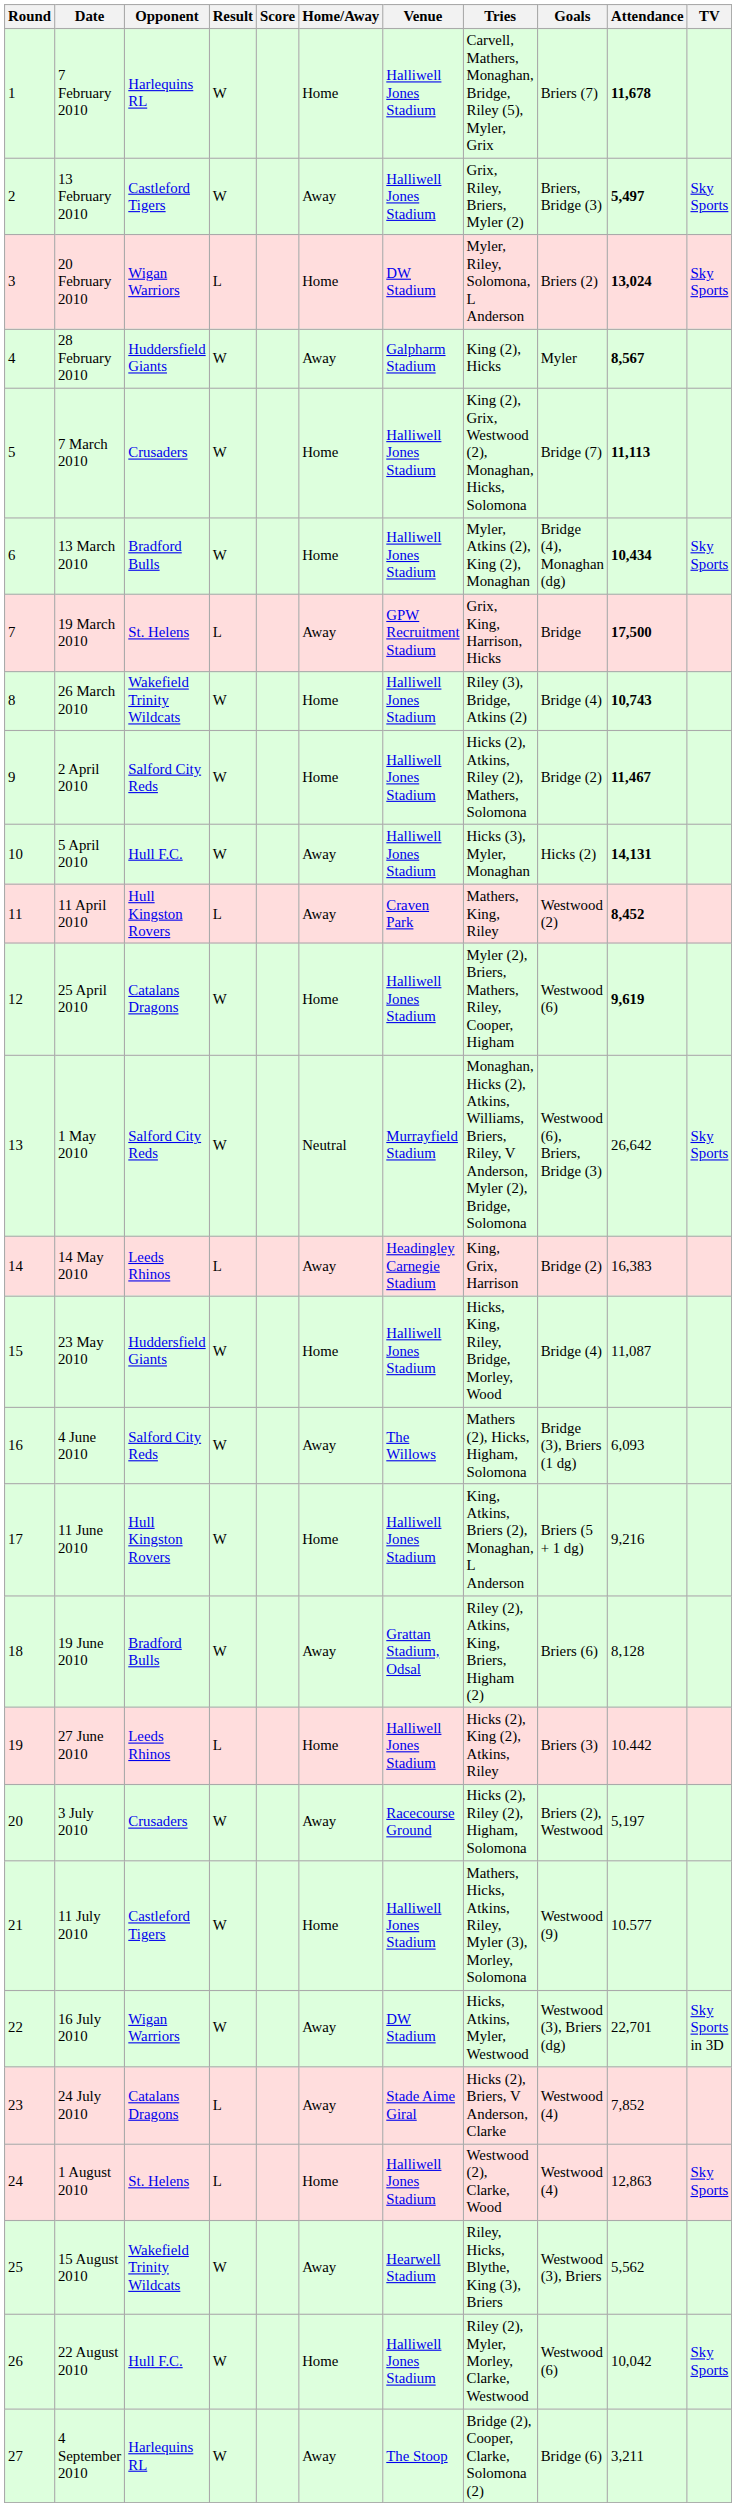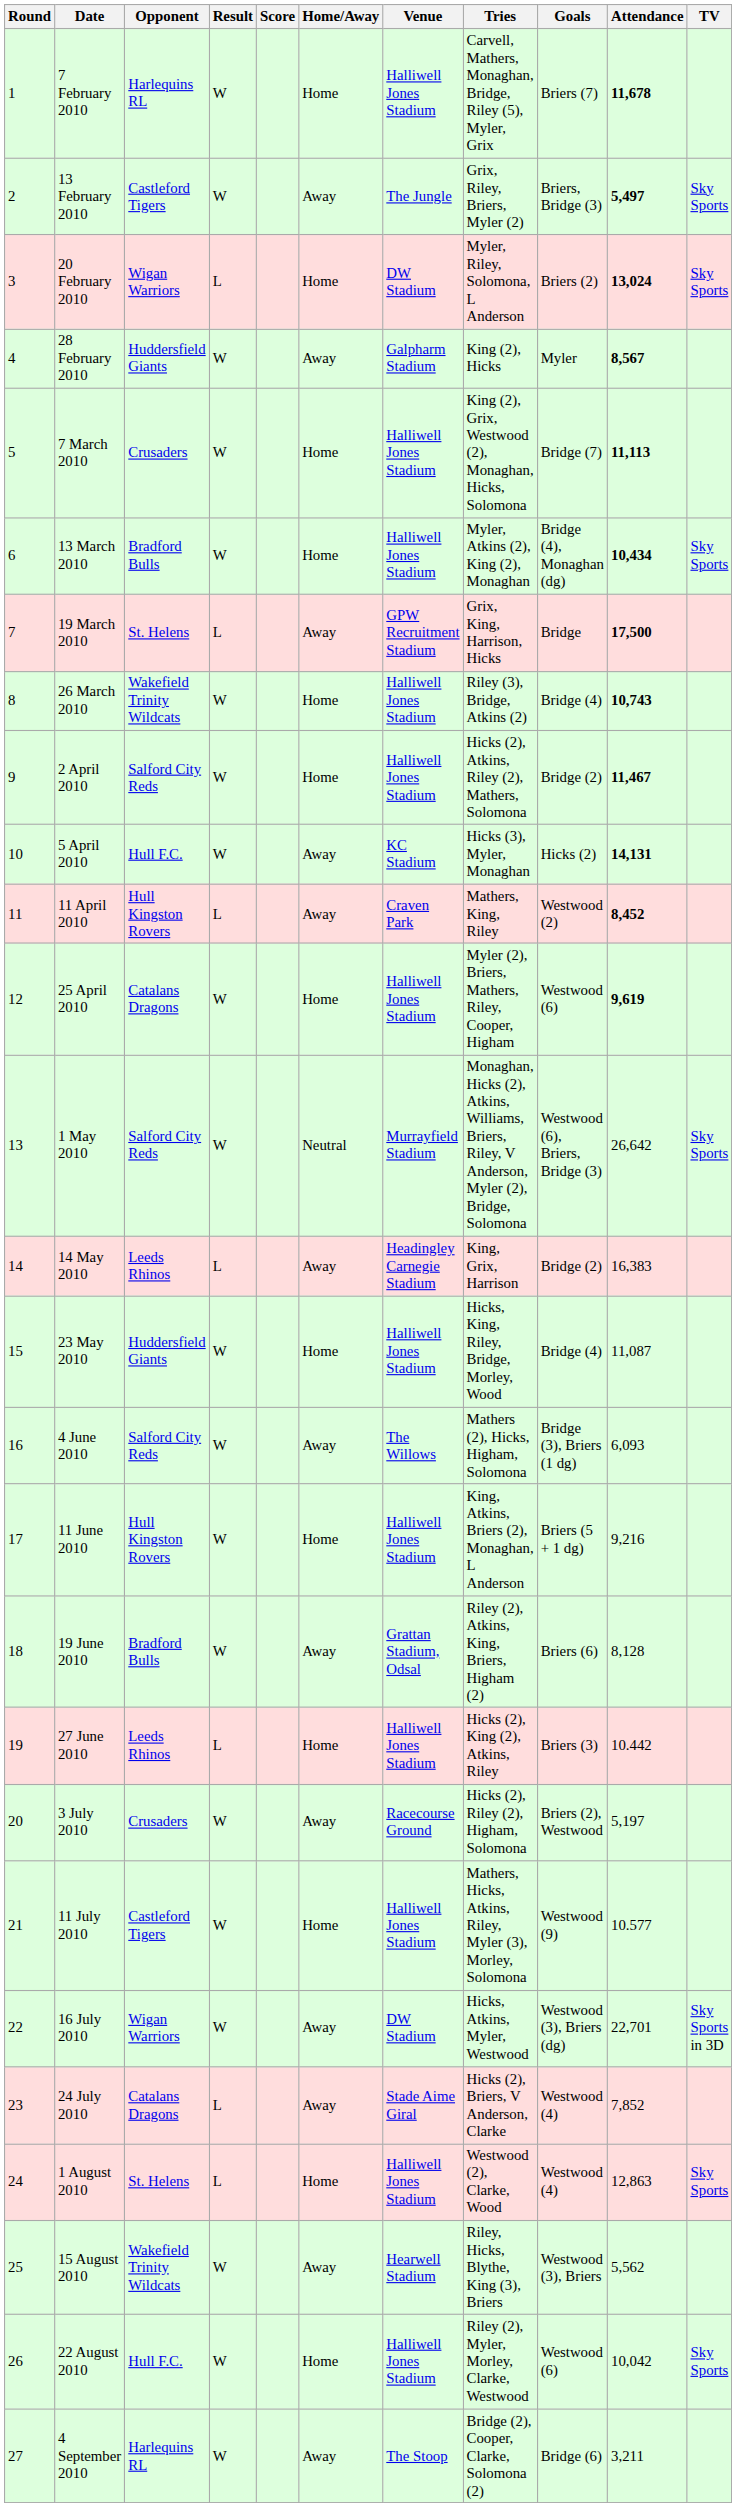 <table class="wikitable" style="font-size:85%;" width="100%">
 <tr>
 <th>Round</th>
 <th>Date</th>
 <th>Opponent</th>
 <th>Result</th>
 <th width=5%>Score</th>
 <th>Home/Away</th>
 <th>Venue</th>
 <th>Tries</th>
 <th>Goals</th>
 <th>Attendance</th>
 <th>TV</th>
 </tr>
 <tr bgcolor="#ddffdd">
 <td>1</td>
 <td>7 February 2010</td>
 <td> <a href='#'>Harlequins RL</a></td>
 <td>W</td>
 <td></td>
 <td>Home</td>
 <td><a href='#'>Halliwell Jones Stadium</a></td>
 <td>Carvell, Mathers, Monaghan, Bridge, Riley (5), Myler, Grix</td>
 <td>Briers (7)</td>
 <td><strong>11,678</strong></td>
 <td></td>
 </tr>
 <tr bgcolor="#ddffdd">
 <td>2</td>
 <td>13 February 2010</td>
 <td> <a href='#'>Castleford Tigers</a></td>
 <td>W</td>
 <td></td>
 <td>Away</td>
-<td><a href='#'>Halliwell Jones Stadium</a></td>
+<td><a href='#'>The Jungle</a></td>
 <td>Grix, Riley, Briers, Myler (2)</td>
 <td>Briers, Bridge (3)</td>
 <td><strong>5,497</strong></td>
 <td><a href='#'>Sky Sports</a></td>
 </tr>
 <tr bgcolor="#ffdddd">
 <td>3</td>
 <td>20 February 2010</td>
 <td> <a href='#'>Wigan Warriors</a></td>
 <td>L</td>
 <td></td>
 <td>Home</td>
 <td><a href='#'>DW Stadium</a></td>
 <td>Myler, Riley, Solomona, L Anderson</td>
 <td>Briers (2)</td>
 <td><strong>13,024</strong></td>
 <td><a href='#'>Sky Sports</a></td>
 </tr>
 <tr bgcolor="#ddffdd">
 <td>4</td>
 <td>28 February 2010</td>
 <td> <a href='#'>Huddersfield Giants</a></td>
 <td>W</td>
 <td></td>
 <td>Away</td>
 <td><a href='#'>Galpharm Stadium</a></td>
 <td>King (2), Hicks</td>
 <td>Myler</td>
 <td><strong>8,567</strong></td>
 <td></td>
 </tr>
 <tr bgcolor="#ddffdd">
 <td>5</td>
 <td>7 March 2010</td>
 <td> <a href='#'>Crusaders</a></td>
 <td>W</td>
 <td></td>
 <td>Home</td>
 <td><a href='#'>Halliwell Jones Stadium</a></td>
 <td>King (2), Grix, Westwood (2), Monaghan, Hicks, Solomona</td>
 <td>Bridge (7)</td>
 <td><strong>11,113</strong></td>
 <td></td>
 </tr>
 <tr bgcolor="#ddffdd">
 <td>6</td>
 <td>13 March 2010</td>
 <td> <a href='#'>Bradford Bulls</a></td>
 <td>W</td>
 <td></td>
 <td>Home</td>
 <td><a href='#'>Halliwell Jones Stadium</a></td>
 <td>Myler, Atkins (2), King (2), Monaghan</td>
 <td>Bridge (4), Monaghan (dg)</td>
 <td><strong>10,434</strong></td>
 <td><a href='#'>Sky Sports</a></td>
 </tr>
 <tr bgcolor="#ffdddd">
 <td>7</td>
 <td>19 March 2010</td>
 <td> <a href='#'>St. Helens</a></td>
 <td>L</td>
 <td></td>
 <td>Away</td>
 <td><a href='#'>GPW Recruitment Stadium</a></td>
 <td>Grix, King, Harrison, Hicks</td>
 <td>Bridge</td>
 <td><strong>17,500</strong></td>
 <td></td>
 </tr>
 <tr bgcolor="#ddffdd">
 <td>8</td>
 <td>26 March 2010</td>
 <td> <a href='#'>Wakefield Trinity Wildcats</a></td>
 <td>W</td>
 <td></td>
 <td>Home</td>
 <td><a href='#'>Halliwell Jones Stadium</a></td>
 <td>Riley (3), Bridge, Atkins (2)</td>
 <td>Bridge (4)</td>
 <td><strong>10,743</strong></td>
 <td></td>
 </tr>
 <tr bgcolor="#ddffdd">
 <td>9</td>
 <td>2 April 2010</td>
 <td> <a href='#'>Salford City Reds</a></td>
 <td>W</td>
 <td></td>
 <td>Home</td>
 <td><a href='#'>Halliwell Jones Stadium</a></td>
 <td>Hicks (2), Atkins, Riley (2), Mathers, Solomona</td>
 <td>Bridge (2)</td>
 <td><strong>11,467</strong></td>
 <td></td>
 </tr>
 <tr bgcolor="#ddffdd">
 <td>10</td>
 <td>5 April 2010</td>
 <td> <a href='#'>Hull F.C.</a></td>
 <td>W</td>
 <td></td>
 <td>Away</td>
-<td><a href='#'>Halliwell Jones Stadium</a></td>
+<td><a href='#'>KC Stadium</a></td>
 <td>Hicks (3), Myler, Monaghan</td>
 <td>Hicks (2)</td>
 <td><strong>14,131</strong></td>
 <td></td>
 </tr>
 <tr bgcolor="#ffdddd">
 <td>11</td>
 <td>11 April 2010</td>
 <td> <a href='#'>Hull Kingston Rovers</a></td>
 <td>L</td>
 <td></td>
 <td>Away</td>
 <td><a href='#'>Craven Park</a></td>
 <td>Mathers, King, Riley</td>
 <td>Westwood (2)</td>
 <td><strong>8,452</strong></td>
 <td></td>
 </tr>
 <tr bgcolor="#ddffdd">
 <td>12</td>
 <td>25 April 2010</td>
 <td> <a href='#'>Catalans Dragons</a></td>
 <td>W</td>
 <td></td>
 <td>Home</td>
 <td><a href='#'>Halliwell Jones Stadium</a></td>
 <td>Myler (2), Briers, Mathers, Riley, Cooper, Higham</td>
 <td>Westwood (6)</td>
 <td><strong>9,619</strong></td>
 <td></td>
 </tr>
 <tr bgcolor="#ddffdd">
 <td>13</td>
 <td>1 May 2010</td>
 <td> <a href='#'>Salford City Reds</a></td>
 <td>W</td>
 <td></td>
 <td>Neutral</td>
 <td><a href='#'>Murrayfield Stadium</a></td>
 <td>Monaghan, Hicks (2), Atkins, Williams, Briers, Riley, V Anderson, Myler (2), Bridge, Solomona</td>
 <td>Westwood (6), Briers, Bridge (3)</td>
 <td>26,642</td>
 <td><a href='#'>Sky Sports</a></td>
 </tr>
 <tr bgcolor="ffdddd">
 <td>14</td>
 <td>14 May 2010</td>
 <td> <a href='#'>Leeds Rhinos</a></td>
 <td>L</td>
 <td></td>
 <td>Away</td>
 <td><a href='#'>Headingley Carnegie Stadium</a></td>
 <td>King, Grix, Harrison</td>
 <td>Bridge (2)</td>
 <td>16,383</td>
 <td></td>
 </tr>
 <tr bgcolor="ddffdd">
 <td>15</td>
 <td>23 May 2010</td>
 <td> <a href='#'>Huddersfield Giants</a></td>
 <td>W</td>
 <td></td>
 <td>Home</td>
 <td><a href='#'>Halliwell Jones Stadium</a></td>
 <td>Hicks, King, Riley, Bridge, Morley, Wood</td>
 <td>Bridge (4)</td>
 <td>11,087</td>
 <td></td>
 </tr>
 <tr bgcolor="ddffdd">
 <td>16</td>
 <td>4 June 2010</td>
 <td> <a href='#'>Salford City Reds</a></td>
 <td>W</td>
 <td></td>
 <td>Away</td>
 <td><a href='#'>The Willows</a></td>
 <td>Mathers (2), Hicks, Higham, Solomona</td>
 <td>Bridge (3), Briers (1 dg)</td>
 <td>6,093</td>
 <td></td>
 </tr>
 <tr bgcolor="ddffdd">
 <td>17</td>
 <td>11 June 2010</td>
 <td> <a href='#'>Hull Kingston Rovers</a></td>
 <td>W</td>
 <td></td>
 <td>Home</td>
 <td><a href='#'>Halliwell Jones Stadium</a></td>
 <td>King, Atkins, Briers (2), Monaghan, L Anderson</td>
 <td>Briers (5 + 1 dg)</td>
 <td>9,216</td>
 <td></td>
 </tr>
 <tr bgcolor="ddffdd">
 <td>18</td>
 <td>19 June 2010</td>
 <td> <a href='#'>Bradford Bulls</a></td>
 <td>W</td>
 <td></td>
 <td>Away</td>
 <td><a href='#'>Grattan Stadium, Odsal</a></td>
 <td>Riley (2), Atkins, King, Briers, Higham (2)</td>
 <td>Briers (6)</td>
 <td>8,128</td>
 <td></td>
 </tr>
 <tr bgcolor="ffdddd">
 <td>19</td>
 <td>27 June 2010</td>
 <td> <a href='#'>Leeds Rhinos</a></td>
 <td>L</td>
 <td></td>
 <td>Home</td>
 <td><a href='#'>Halliwell Jones Stadium</a></td>
 <td>Hicks  (2), King (2), Atkins, Riley</td>
 <td>Briers (3)</td>
 <td>10.442</td>
 <td></td>
 </tr>
 <tr bgcolor="ddffdd">
 <td>20</td>
 <td>3 July 2010</td>
 <td> <a href='#'>Crusaders</a></td>
 <td>W</td>
 <td></td>
 <td>Away</td>
 <td><a href='#'>Racecourse Ground</a></td>
 <td>Hicks (2), Riley (2), Higham, Solomona</td>
 <td>Briers (2), Westwood</td>
 <td>5,197</td>
 <td></td>
 </tr>
 <tr bgcolor="ddffdd">
 <td>21</td>
 <td>11 July 2010</td>
 <td> <a href='#'>Castleford Tigers</a></td>
 <td>W</td>
 <td></td>
 <td>Home</td>
 <td><a href='#'>Halliwell Jones Stadium</a></td>
 <td>Mathers, Hicks, Atkins, Riley, Myler (3), Morley, Solomona</td>
 <td>Westwood (9)</td>
 <td>10.577</td>
 <td></td>
 </tr>
 <tr bgcolor="ddffdd">
 <td>22</td>
 <td>16 July 2010</td>
 <td> <a href='#'>Wigan Warriors</a></td>
 <td>W</td>
 <td></td>
 <td>Away</td>
 <td><a href='#'>DW Stadium</a></td>
 <td>Hicks, Atkins, Myler, Westwood</td>
 <td>Westwood (3), Briers (dg)</td>
 <td>22,701</td>
 <td><a href='#'>Sky Sports</a> in 3D</td>
 </tr>
 <tr bgcolor="ffdddd">
 <td>23</td>
 <td>24 July 2010</td>
 <td> <a href='#'>Catalans Dragons</a></td>
 <td>L</td>
 <td></td>
 <td>Away</td>
 <td><a href='#'>Stade Aime Giral</a></td>
 <td>Hicks (2), Briers, V Anderson, Clarke</td>
 <td>Westwood (4)</td>
 <td>7,852</td>
 <td></td>
 </tr>
 <tr bgcolor="ffdddd">
 <td>24</td>
 <td>1 August 2010</td>
 <td> <a href='#'>St. Helens</a></td>
 <td>L</td>
 <td></td>
 <td>Home</td>
 <td><a href='#'>Halliwell Jones Stadium</a></td>
 <td>Westwood (2), Clarke, Wood</td>
 <td>Westwood (4)</td>
 <td>12,863</td>
 <td><a href='#'>Sky Sports</a></td>
 </tr>
 <tr bgcolor="ddffdd">
 <td>25</td>
 <td>15 August 2010</td>
 <td> <a href='#'>Wakefield Trinity Wildcats</a></td>
 <td>W</td>
 <td></td>
 <td>Away</td>
 <td><a href='#'>Hearwell Stadium</a></td>
 <td>Riley, Hicks, Blythe, King (3), Briers</td>
 <td>Westwood (3), Briers</td>
 <td>5,562</td>
 <td></td>
 </tr>
 <tr bgcolor="ddffdd">
 <td>26</td>
 <td>22 August 2010</td>
 <td> <a href='#'>Hull F.C.</a></td>
 <td>W</td>
 <td></td>
 <td>Home</td>
 <td><a href='#'>Halliwell Jones Stadium</a></td>
 <td>Riley (2), Myler, Morley, Clarke, Westwood</td>
 <td>Westwood (6)</td>
 <td>10,042</td>
 <td><a href='#'>Sky Sports</a></td>
 </tr>
 <tr bgcolor="ddffdd">
 <td>27</td>
 <td>4 September 2010</td>
 <td> <a href='#'>Harlequins RL</a></td>
 <td>W</td>
 <td></td>
 <td>Away</td>
 <td><a href='#'>The Stoop</a></td>
 <td>Bridge (2), Cooper, Clarke, Solomona (2)</td>
 <td>Bridge (6)</td>
 <td>3,211</td>
 <td></td>
 </tr>
 <tr>
 </tr>
 </table>
